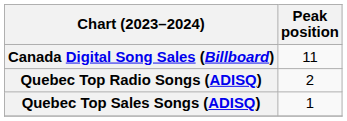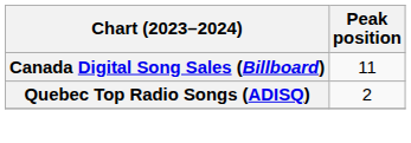 <table class="wikitable sortable plainrowheaders" style="text-align:center">
 <tr>
 <th scope="col">Chart (2023–2024)</th>
 <th scope="col">Peak<br>position</th>
 </tr>
 <tr>
 <th scope="row">Canada <a href='#'>Digital Song Sales</a> (<em><a href='#'>Billboard</a></em>)</th>
 <td>11</td>
 </tr>
 <tr>
 <th scope="row">Quebec Top Radio Songs (<a href='#'>ADISQ</a>)</th>
 <td>2</td>
 </tr>
 <tr>
-<th scope="row">Quebec Top Sales Songs (<a href='#'>ADISQ</a>)</th>
-<td>1</td>
-</tr>
-<tr>
 </tr>
 </table>
